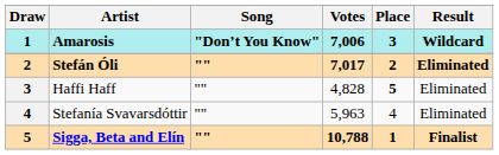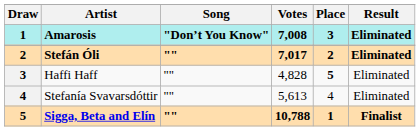 <table class="sortable wikitable plainrowheaders" style="margin: 1em auto 1em auto; text-align:center">
 <tr>
 </tr>
 <tr>
 <th scope="col">Draw</th>
 <th scope="col">Artist</th>
 <th scope="col">Song</th>
 <th scope="col">Votes</th>
 <th scope="col">Place</th>
 <th scope="col">Result</th>
 </tr>
 <tr style="font-weight:bold; background:paleturquoise;">
 <td>1</td>
 <td align="left">Amarosis</td>
 <td align="left">"Don’t You Know"</td>
-<td>7,006</td>
+<td>7,008</td>
 <td>3</td>
-<td>Wildcard</td>
+<td>Eliminated</td>
 </tr>
 <tr>
 </tr>
 <tr style="font-weight:bold; background:navajowhite;">
 <th scope="row" style="text-align:center; font-weight:bold; background:navajowhite;">2</th>
 <td align="left">Stefán Óli</td>
 <td align="left">""</td>
 <td>7,017</td>
 <td>2</td>
 <td>Eliminated</td>
 </tr>
 <tr>
 <th scope="row" style="text-align:center;">3</th>
 <td align="left">Haffi Haff</td>
 <td align="left">""</td>
 <td>4,828</td>
 <td><strong>5</strong></td>
 <td>Eliminated</td>
 </tr>
 <tr>
 <th scope="row" style="text-align:center;">4</th>
 <td align="left">Stefanía Svavarsdóttir</td>
 <td align="left">""</td>
-<td>5,963</td>
+<td>5,613</td>
 <td>4</td>
 <td>Eliminated</td>
 </tr>
 <tr style="font-weight:bold; background:navajowhite;">
 <th scope="row" style="text-align:center; font-weight:bold; background:navajowhite;">5</th>
 <td align="left"><a href='#'>Sigga, Beta and Elín</a></td>
 <td align="left">""</td>
 <td>10,788</td>
 <td>1</td>
 <td>Finalist</td>
 </tr>
 </table>
